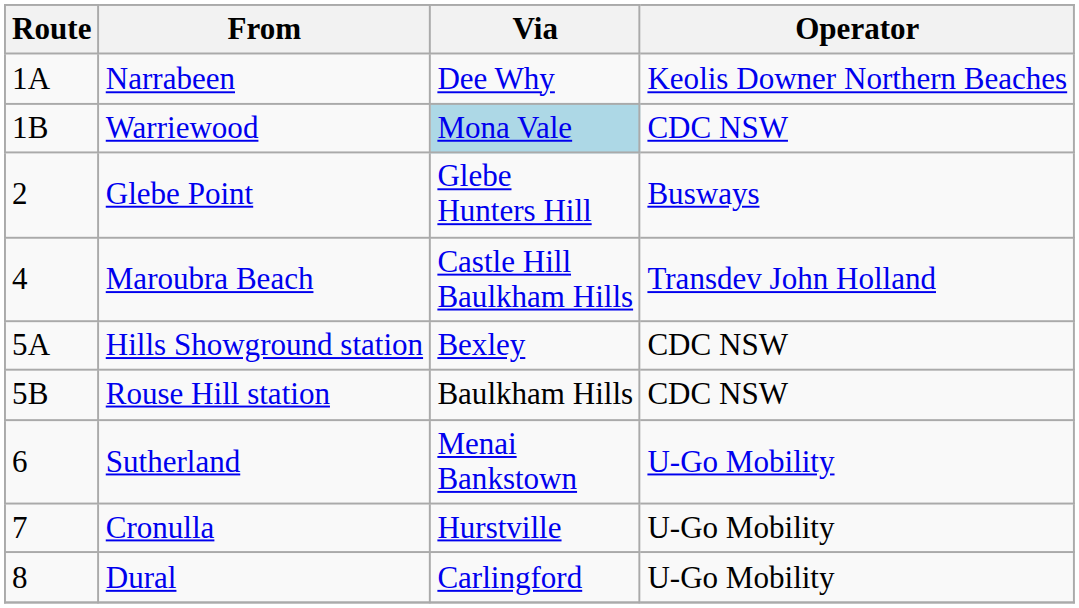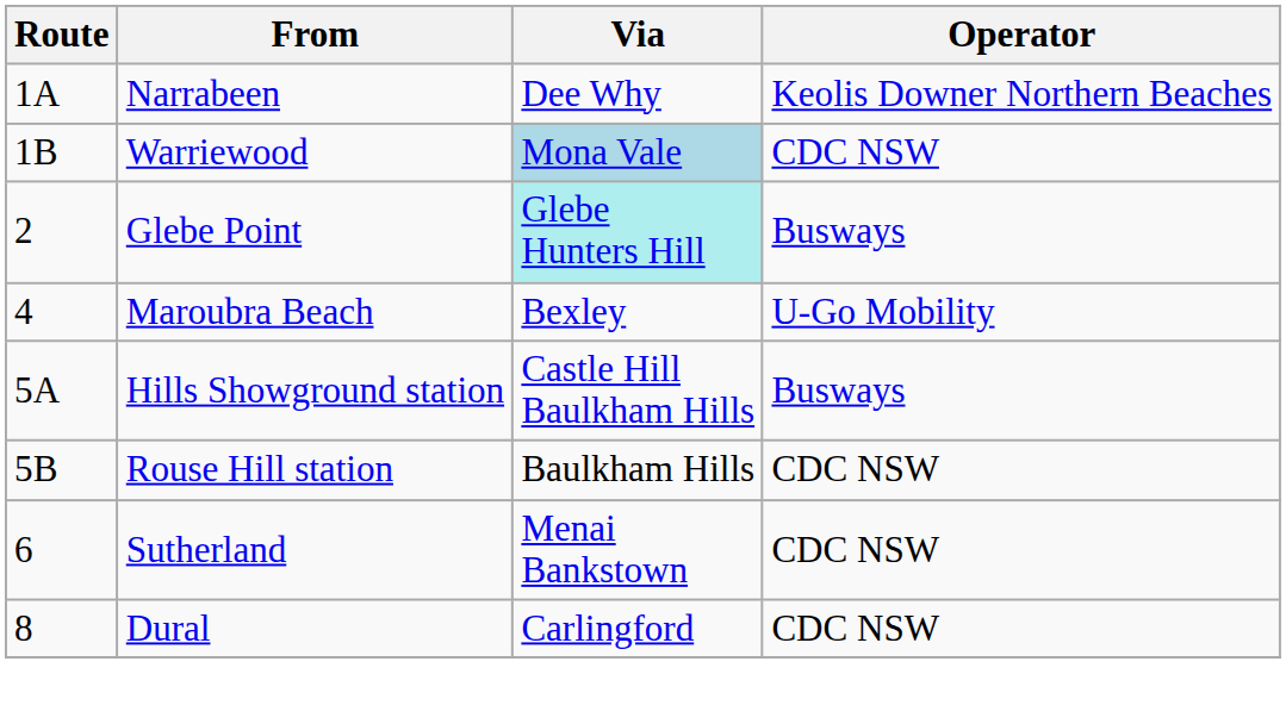 <table class="wikitable sortable">
 <tr>
 <th>Route</th>
 <th>From</th>
 <th>Via</th>
 <th>Operator</th>
 </tr>
 <tr>
 <td>1A</td>
 <td><a href='#'>Narrabeen</a></td>
 <td><a href='#'>Dee Why</a></td>
 <td><a href='#'>Keolis Downer Northern Beaches</a></td>
 </tr>
 <tr>
 <td>1B</td>
 <td><a href='#'>Warriewood</a></td>
 <td style="background: lightblue;"><a href='#'>Mona Vale</a></td>
 <td><a href='#'>CDC NSW</a></td>
 </tr>
 <tr>
 <td>2</td>
 <td><a href='#'>Glebe Point</a></td>
-<td><a href='#'>Glebe</a><br><a href='#'>Hunters Hill</a></td>
+<td style="background: paleturquoise;"><a href='#'>Glebe</a><br><a href='#'>Hunters Hill</a></td>
 <td><a href='#'>Busways</a></td>
 </tr>
 <tr>
 <td>4</td>
 <td><a href='#'>Maroubra Beach</a></td>
-<td><a href='#'>Castle Hill</a><br><a href='#'>Baulkham Hills</a></td>
-<td><a href='#'>Transdev John Holland</a></td>
+<td><a href='#'>Bexley</a></td>
+<td><a href='#'>U-Go Mobility</a></td>
 </tr>
 <tr>
 <td>5A</td>
 <td><a href='#'>Hills Showground station</a></td>
-<td><a href='#'>Bexley</a></td>
-<td>CDC NSW</td>
+<td><a href='#'>Castle Hill</a><br><a href='#'>Baulkham Hills</a></td>
+<td><a href='#'>Busways</a></td>
 </tr>
 <tr>
 <td>5B</td>
 <td><a href='#'>Rouse Hill station</a></td>
 <td>Baulkham Hills</td>
 <td>CDC NSW</td>
 </tr>
 <tr>
 <td>6</td>
 <td><a href='#'>Sutherland</a></td>
 <td><a href='#'>Menai</a><br><a href='#'>Bankstown</a></td>
-<td><a href='#'>U-Go Mobility</a></td>
-</tr>
-<tr>
-<td>7</td>
-<td><a href='#'>Cronulla</a></td>
-<td><a href='#'>Hurstville</a></td>
-<td>U-Go Mobility</td>
+<td>CDC NSW</td>
 </tr>
 <tr>
 <td>8</td>
 <td><a href='#'>Dural</a></td>
 <td><a href='#'>Carlingford</a></td>
-<td>U-Go Mobility</td>
+<td>CDC NSW</td>
 </tr>
 <tr>
 </tr>
 </table>
